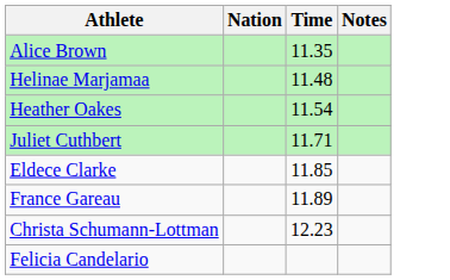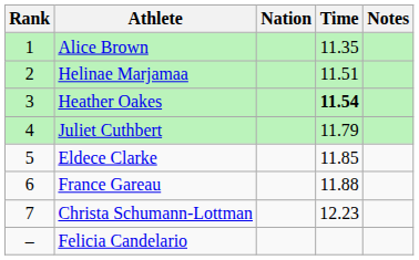 <table class="wikitable sortable" style="text-align:center">
 <tr>
+<th>Rank</th>
 <th>Athlete</th>
 <th>Nation</th>
 <th>Time</th>
 <th>Notes</th>
 </tr>
 <tr style="background:#bbf3bb;">
+<td>1</td>
 <td align=left><a href='#'>Alice Brown</a></td>
 <td align=left></td>
 <td>11.35</td>
 <td></td>
 </tr>
 <tr style="background:#bbf3bb;">
+<td>2</td>
 <td align=left><a href='#'>Helinae Marjamaa</a></td>
 <td align=left></td>
-<td>11.48</td>
+<td>11.51</td>
 <td></td>
 </tr>
 <tr style="background:#bbf3bb;">
+<td>3</td>
 <td align=left><a href='#'>Heather Oakes</a></td>
 <td align=left></td>
-<td>11.54</td>
+<td><strong>11.54</strong></td>
 <td></td>
 </tr>
 <tr style="background:#bbf3bb;">
+<td>4</td>
 <td align=left><a href='#'>Juliet Cuthbert</a></td>
 <td align=left></td>
-<td>11.71</td>
+<td>11.79</td>
 <td></td>
 </tr>
 <tr>
+<td>5</td>
 <td align=left><a href='#'>Eldece Clarke</a></td>
 <td align=left></td>
 <td>11.85</td>
 <td></td>
 </tr>
 <tr>
+<td>6</td>
 <td align=left><a href='#'>France Gareau</a></td>
 <td align=left></td>
-<td>11.89</td>
+<td>11.88</td>
 <td></td>
 </tr>
 <tr>
+<td>7</td>
 <td align=left><a href='#'>Christa Schumann-Lottman</a></td>
 <td align=left></td>
 <td>12.23</td>
 <td></td>
 </tr>
 <tr>
+<td>–</td>
 <td align=left><a href='#'>Felicia Candelario</a></td>
 <td align=left></td>
 <td></td>
 <td></td>
 </tr>
 </table>
